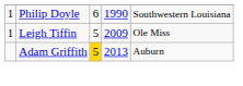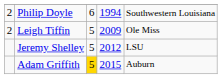 <table class="wikitable">
 <tr>
 </tr>
 <tr>
-<td>1</td>
+<td>2</td>
 <td><a href='#'>Philip Doyle</a></td>
 <td>6</td>
-<td><a href='#'>1990</a></td>
+<td><a href='#'>1994</a></td>
 <td style="font-size:85%;">Southwestern Louisiana</td>
 </tr>
 <tr>
-<td>1</td>
+<td>2</td>
 <td><a href='#'>Leigh Tiffin</a></td>
 <td>5</td>
 <td><a href='#'>2009</a></td>
 <td style="font-size:85%;">Ole Miss</td>
 </tr>
 <tr>
 <td></td>
+<td><a href='#'>Jeremy Shelley</a></td>
+<td>5</td>
+<td><a href='#'>2012</a></td>
+<td style="font-size:85%;">LSU</td>
+</tr>
+<tr>
+<td></td>
 <td><a href='#'>Adam Griffith</a></td>
 <td style="background: gold;">5</td>
-<td><a href='#'>2013</a></td>
+<td><a href='#'>2015</a></td>
 <td style="font-size:85%;">Auburn</td>
 </tr>
 </table>
